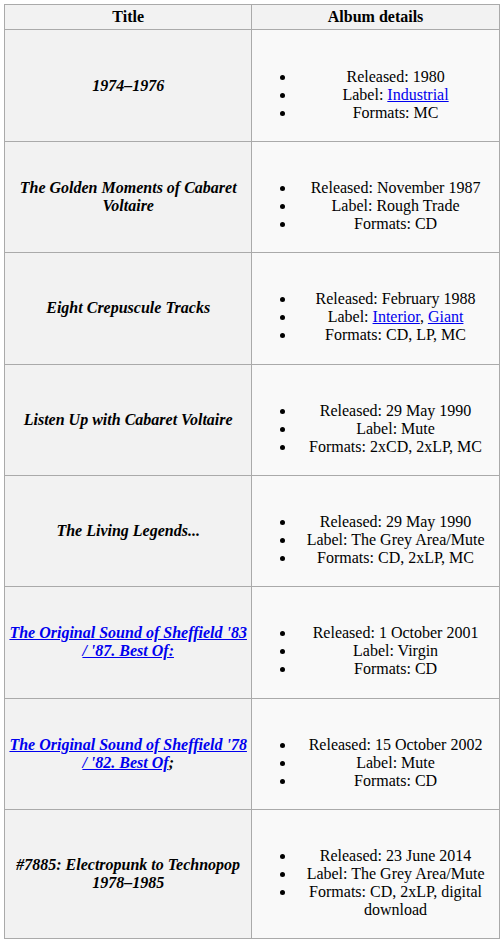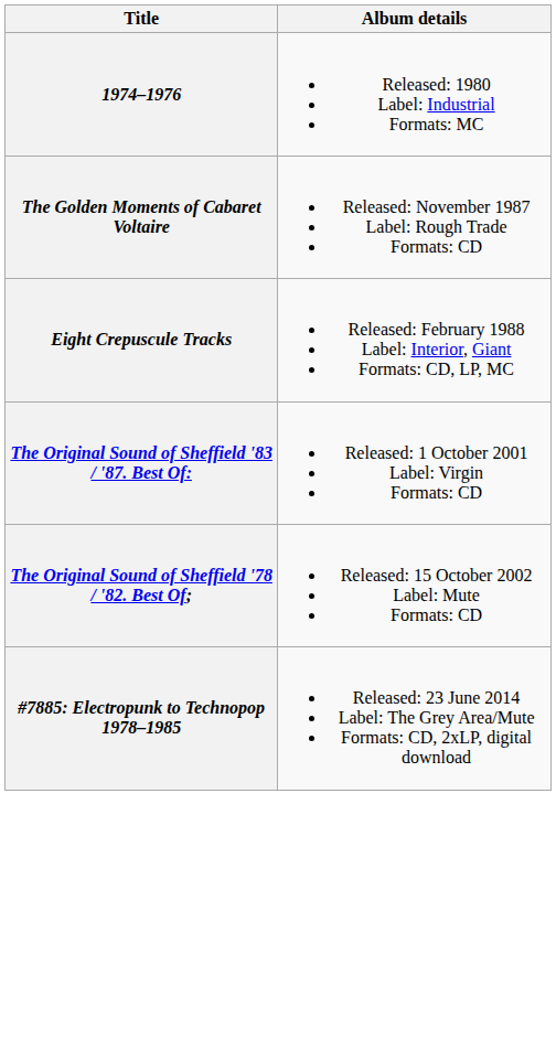 <table class="wikitable plainrowheaders" style="text-align:center;">
 <tr>
 <th scope="col" style="width:15em;">Title</th>
 <th scope="col" style="width:15em;">Album details</th>
 </tr>
 <tr>
 <th scope="row"><em>1974–1976</em></th>
 <td><br><ul><li>Released: 1980</li><li>Label: <a href='#'>Industrial</a></li><li>Formats: MC</li></ul></td>
 </tr>
 <tr>
 <th scope="row"><em>The Golden Moments of Cabaret Voltaire</em></th>
 <td><br><ul><li>Released: November 1987</li><li>Label: Rough Trade</li><li>Formats: CD</li></ul></td>
 </tr>
 <tr>
 <th scope="row"><em>Eight Crepuscule Tracks</em></th>
 <td><br><ul><li>Released: February 1988</li><li>Label: <a href='#'>Interior</a>, <a href='#'>Giant</a></li><li>Formats: CD, LP, MC</li></ul></td>
 </tr>
 <tr>
-<th scope="row"><em>Listen Up with Cabaret Voltaire</em></th>
-<td><br><ul><li>Released: 29 May 1990</li><li>Label: Mute</li><li>Formats: 2xCD, 2xLP, MC</li></ul></td>
-</tr>
-<tr>
-<th scope="row"><em>The Living Legends...</em></th>
-<td><br><ul><li>Released: 29 May 1990</li><li>Label: The Grey Area/Mute</li><li>Formats: CD, 2xLP, MC</li></ul></td>
-</tr>
-<tr>
 <th scope="row"><em><a href='#'>The Original Sound of Sheffield '83 / '87. Best Of:</a></em></th>
 <td><br><ul><li>Released: 1 October 2001</li><li>Label: Virgin</li><li>Formats: CD</li></ul></td>
 </tr>
 <tr>
 <th scope="row"><em><a href='#'>The Original Sound of Sheffield '78 / '82. Best Of</a>;</em></th>
 <td><br><ul><li>Released: 15 October 2002</li><li>Label: Mute</li><li>Formats: CD</li></ul></td>
 </tr>
 <tr>
 <th scope="row"><em>#7885: Electropunk to Technopop 1978–1985</em></th>
 <td><br><ul><li>Released: 23 June 2014</li><li>Label: The Grey Area/Mute</li><li>Formats: CD, 2xLP, digital download</li></ul></td>
 </tr>
 </table>
